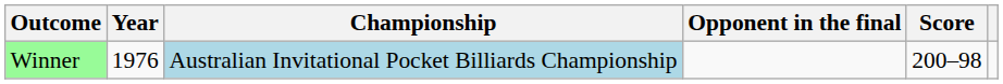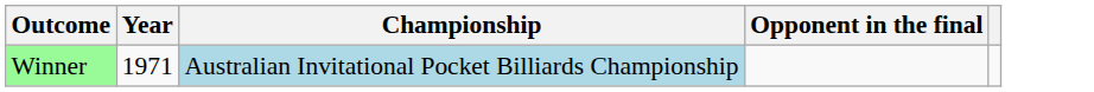 <table class="wikitable sortable">
 <tr>
 <th scope="col">Outcome</th>
 <th scope="col">Year</th>
 <th scope="col">Championship</th>
 <th scope="col">Opponent in the final</th>
-<th scope="col">Score</th>
 <th scope="col"></th>
 </tr>
 <tr>
 <td style="background:#98FB98">Winner</td>
-<td>1976</td>
+<td>1971</td>
 <td style="background: lightblue;">Australian Invitational Pocket Billiards Championship</td>
 <td></td>
-<td>200–98</td>
 <td></td>
 </tr>
 </table>
